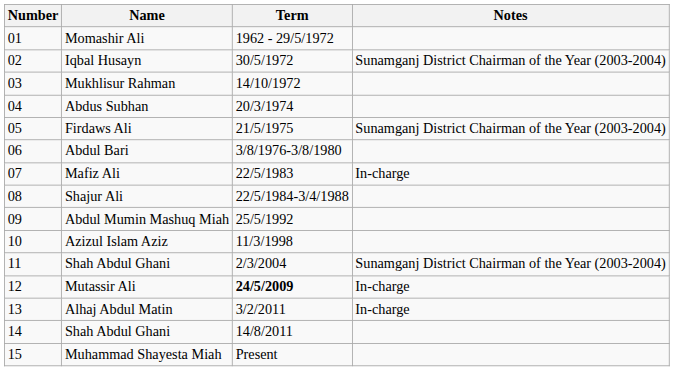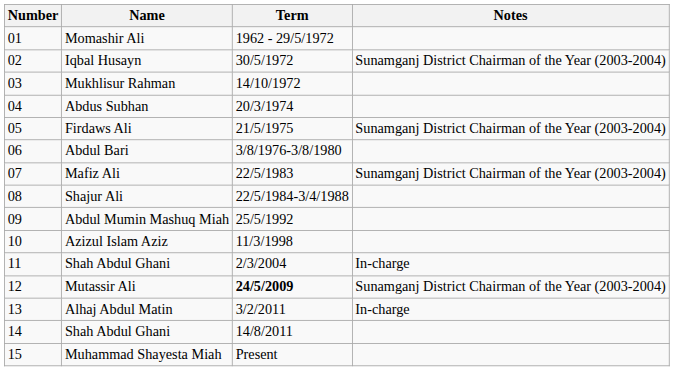 <table class="wikitable">
 <tr>
 <th>Number</th>
 <th>Name</th>
 <th>Term</th>
 <th>Notes</th>
 </tr>
 <tr>
 <td>01</td>
 <td>Momashir Ali</td>
 <td>1962 - 29/5/1972</td>
 <td></td>
 </tr>
 <tr>
 <td>02</td>
 <td>Iqbal Husayn</td>
 <td>30/5/1972</td>
 <td>Sunamganj District Chairman of the Year (2003-2004)</td>
 </tr>
 <tr>
 <td>03</td>
 <td>Mukhlisur Rahman</td>
 <td>14/10/1972</td>
 <td></td>
 </tr>
 <tr>
 <td>04</td>
 <td>Abdus Subhan</td>
 <td>20/3/1974</td>
 <td></td>
 </tr>
 <tr>
 <td>05</td>
 <td>Firdaws Ali</td>
 <td>21/5/1975</td>
 <td>Sunamganj District Chairman of the Year (2003-2004)</td>
 </tr>
 <tr>
 <td>06</td>
 <td>Abdul Bari</td>
 <td>3/8/1976-3/8/1980</td>
 <td></td>
 </tr>
 <tr>
 <td>07</td>
 <td>Mafiz Ali</td>
 <td>22/5/1983</td>
-<td>In-charge</td>
+<td>Sunamganj District Chairman of the Year (2003-2004)</td>
 </tr>
 <tr>
 <td>08</td>
 <td>Shajur Ali</td>
 <td>22/5/1984-3/4/1988</td>
 <td></td>
 </tr>
 <tr>
 <td>09</td>
 <td>Abdul Mumin Mashuq Miah</td>
 <td>25/5/1992</td>
 <td></td>
 </tr>
 <tr>
 <td>10</td>
 <td>Azizul Islam Aziz</td>
 <td>11/3/1998</td>
 <td></td>
 </tr>
 <tr>
 <td>11</td>
 <td>Shah Abdul Ghani</td>
 <td>2/3/2004</td>
-<td>Sunamganj District Chairman of the Year (2003-2004)</td>
+<td>In-charge</td>
 </tr>
 <tr>
 <td>12</td>
 <td>Mutassir Ali</td>
 <td><strong>24/5/2009</strong></td>
-<td>In-charge</td>
+<td>Sunamganj District Chairman of the Year (2003-2004)</td>
 </tr>
 <tr>
 <td>13</td>
 <td>Alhaj Abdul Matin</td>
 <td>3/2/2011</td>
 <td>In-charge</td>
 </tr>
 <tr>
 <td>14</td>
 <td>Shah Abdul Ghani</td>
 <td>14/8/2011</td>
 <td></td>
 </tr>
 <tr>
 <td>15</td>
 <td>Muhammad Shayesta Miah</td>
 <td>Present</td>
 <td></td>
 </tr>
 </table>
